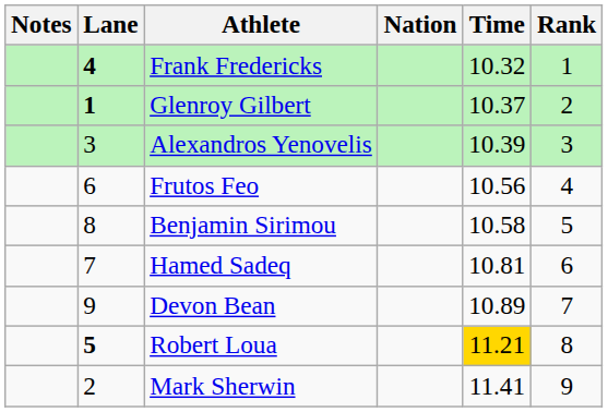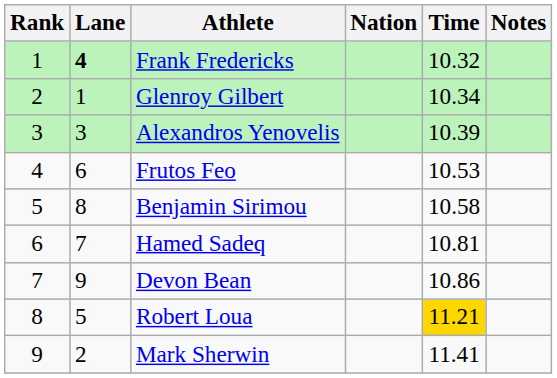 <table class="wikitable sortable">
 <tr>
-<th>Notes</th>
+<th>Rank</th>
 <th>Lane</th>
 <th>Athlete</th>
 <th>Nation</th>
 <th>Time</th>
-<th>Rank</th>
+<th>Notes</th>
 </tr>
 <tr style="background:#bbf3bb;">
-<td align=center></td>
+<td align="center">1</td>
 <td><strong>4</strong></td>
 <td><a href='#'>Frank Fredericks</a></td>
 <td></td>
 <td align="center">10.32</td>
-<td align="center">1</td>
+<td align=center></td>
 </tr>
 <tr style="background:#bbf3bb;">
-<td align=center></td>
-<td><strong>1</strong></td>
+<td align="center">2</td>
+<td>1</td>
 <td><a href='#'>Glenroy Gilbert</a></td>
 <td></td>
-<td align="center">10.37</td>
-<td align="center">2</td>
+<td align="center">10.34</td>
+<td align=center></td>
 </tr>
 <tr style="background:#bbf3bb;">
-<td align=center></td>
+<td align="center">3</td>
 <td>3</td>
 <td><a href='#'>Alexandros Yenovelis</a></td>
 <td></td>
 <td align="center">10.39</td>
-<td align="center">3</td>
+<td align=center></td>
 </tr>
 <tr>
-<td></td>
+<td align="center">4</td>
 <td>6</td>
 <td><a href='#'>Frutos Feo</a></td>
 <td></td>
-<td align="center">10.56</td>
-<td align="center">4</td>
+<td align="center">10.53</td>
+<td></td>
 </tr>
 <tr>
-<td></td>
+<td align="center">5</td>
 <td>8</td>
 <td><a href='#'>Benjamin Sirimou</a></td>
 <td></td>
 <td align="center">10.58</td>
-<td align="center">5</td>
+<td></td>
 </tr>
 <tr>
-<td></td>
+<td align="center">6</td>
 <td>7</td>
 <td><a href='#'>Hamed Sadeq</a></td>
 <td></td>
 <td align="center">10.81</td>
-<td align="center">6</td>
+<td></td>
 </tr>
 <tr>
-<td></td>
+<td align="center">7</td>
 <td>9</td>
 <td><a href='#'>Devon Bean</a></td>
 <td></td>
-<td align="center">10.89</td>
-<td align="center">7</td>
+<td align="center">10.86</td>
+<td></td>
 </tr>
 <tr>
-<td></td>
-<td><strong>5</strong></td>
+<td align="center">8</td>
+<td>5</td>
 <td><a href='#'>Robert Loua</a></td>
 <td></td>
 <td align="center" style="background: gold;">11.21</td>
-<td align="center">8</td>
+<td></td>
 </tr>
 <tr>
-<td></td>
+<td align="center">9</td>
 <td>2</td>
 <td><a href='#'>Mark Sherwin</a></td>
 <td></td>
 <td align="center">11.41</td>
-<td align="center">9</td>
+<td></td>
 </tr>
 </table>
